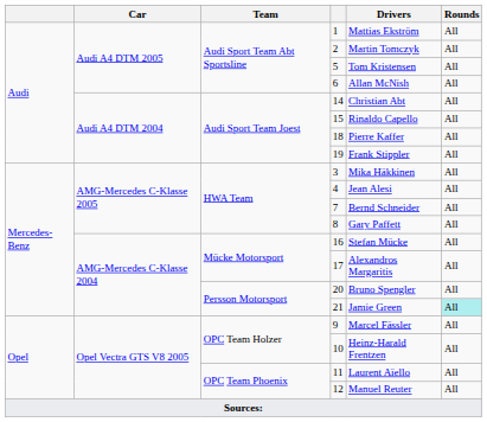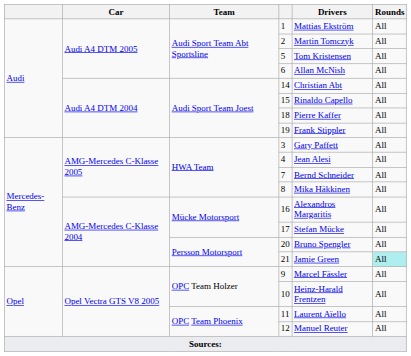 <table class="wikitable sortable" style="font-size: 85%">
 <tr>
 <th></th>
 <th>Car</th>
 <th>Team</th>
 <th></th>
 <th>Drivers</th>
 <th>Rounds</th>
 </tr>
 <tr>
 <td rowspan="8"><a href='#'>Audi</a></td>
 <td rowspan="4"><a href='#'>Audi A4 DTM 2005</a></td>
 <td rowspan="4"><a href='#'>Audi Sport Team Abt Sportsline</a></td>
 <td>1</td>
 <td> <a href='#'>Mattias Ekström</a></td>
 <td>All</td>
 </tr>
 <tr>
 <td>2</td>
 <td> <a href='#'>Martin Tomczyk</a></td>
 <td>All</td>
 </tr>
 <tr>
 <td>5</td>
 <td> <a href='#'>Tom Kristensen</a></td>
 <td>All</td>
 </tr>
 <tr>
 <td>6</td>
 <td> <a href='#'>Allan McNish</a></td>
 <td>All</td>
 </tr>
 <tr>
 <td rowspan="4"><a href='#'>Audi A4 DTM 2004</a></td>
 <td rowspan="4"><a href='#'>Audi Sport Team Joest</a></td>
 <td>14</td>
 <td> <a href='#'>Christian Abt</a></td>
 <td>All</td>
 </tr>
 <tr>
 <td>15</td>
 <td> <a href='#'>Rinaldo Capello</a></td>
 <td>All</td>
 </tr>
 <tr>
 <td>18</td>
 <td> <a href='#'>Pierre Kaffer</a></td>
 <td>All</td>
 </tr>
 <tr>
 <td>19</td>
 <td> <a href='#'>Frank Stippler</a></td>
 <td>All</td>
 </tr>
 <tr>
 <td rowspan="8"><a href='#'>Mercedes-Benz</a></td>
 <td rowspan="4"><a href='#'>AMG-Mercedes C-Klasse 2005</a></td>
 <td rowspan="4"><a href='#'>HWA Team</a></td>
 <td>3</td>
-<td> <a href='#'>Mika Häkkinen</a></td>
+<td> <a href='#'>Gary Paffett</a></td>
 <td>All</td>
 </tr>
 <tr>
 <td>4</td>
 <td> <a href='#'>Jean Alesi</a></td>
 <td>All</td>
 </tr>
 <tr>
 <td>7</td>
 <td> <a href='#'>Bernd Schneider</a></td>
 <td>All</td>
 </tr>
 <tr>
 <td>8</td>
-<td> <a href='#'>Gary Paffett</a></td>
+<td> <a href='#'>Mika Häkkinen</a></td>
 <td>All</td>
 </tr>
 <tr>
 <td rowspan="4"><a href='#'>AMG-Mercedes C-Klasse 2004</a></td>
 <td rowspan="2"><a href='#'>Mücke Motorsport</a></td>
 <td>16</td>
-<td> <a href='#'>Stefan Mücke</a></td>
+<td> <a href='#'>Alexandros Margaritis</a></td>
 <td>All</td>
 </tr>
 <tr>
 <td>17</td>
-<td> <a href='#'>Alexandros Margaritis</a></td>
+<td> <a href='#'>Stefan Mücke</a></td>
 <td>All</td>
 </tr>
 <tr>
 <td rowspan="2"><a href='#'>Persson Motorsport</a></td>
 <td>20</td>
 <td> <a href='#'>Bruno Spengler</a></td>
 <td>All</td>
 </tr>
 <tr>
 <td>21</td>
 <td> <a href='#'>Jamie Green</a></td>
 <td style="background: paleturquoise;">All</td>
 </tr>
 <tr>
 <td rowspan="4"><a href='#'>Opel</a></td>
 <td rowspan="4"><a href='#'>Opel Vectra GTS V8 2005</a></td>
 <td rowspan="2"><a href='#'>OPC</a> Team Holzer</td>
 <td>9</td>
 <td> <a href='#'>Marcel Fässler</a></td>
 <td>All</td>
 </tr>
 <tr>
 <td>10</td>
 <td> <a href='#'>Heinz-Harald Frentzen</a></td>
 <td>All</td>
 </tr>
 <tr>
 <td rowspan="2"><a href='#'>OPC</a> <a href='#'>Team Phoenix</a></td>
 <td>11</td>
 <td> <a href='#'>Laurent Aïello</a></td>
 <td>All</td>
 </tr>
 <tr>
 <td>12</td>
 <td> <a href='#'>Manuel Reuter</a></td>
 <td>All</td>
 </tr>
 <tr class="sortbottom">
 <td colspan="6" style="background-color:#EAECF0;text-align:center"><strong>Sources:</strong></td>
 </tr>
 </table>
